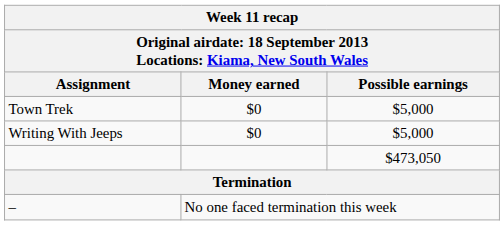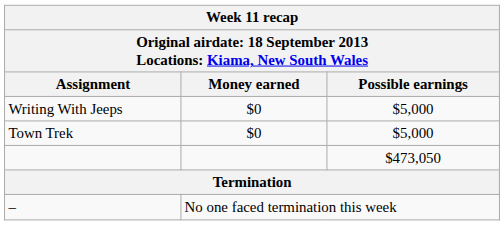 <table class="wikitable" style="font-size: 95%; margin: 10px" align="right" width="40%">
 <tr>
 <th colspan=3>Week 11 recap</th>
 </tr>
 <tr>
 <th colspan=3>Original airdate: 18 September 2013<br>Locations: <a href='#'>Kiama, New South Wales</a></th>
 </tr>
 <tr>
 <th>Assignment</th>
 <th>Money earned</th>
 <th>Possible earnings</th>
 </tr>
 <tr>
-<td>Town Trek</td>
+<td>Writing With Jeeps</td>
 <td align="center">$0</td>
 <td align="center">$5,000</td>
 </tr>
 <tr>
-<td>Writing With Jeeps</td>
+<td>Town Trek</td>
 <td align="center">$0</td>
 <td align="center">$5,000</td>
 </tr>
 <tr>
 <td><strong></strong></td>
 <td align="center"><strong></strong></td>
 <td align="center">$473,050</td>
 </tr>
 <tr>
 <th colspan=3>Termination</th>
 </tr>
 <tr>
 <td>–</td>
 <td colspan=2>No one faced termination this week</td>
 </tr>
 </table>
